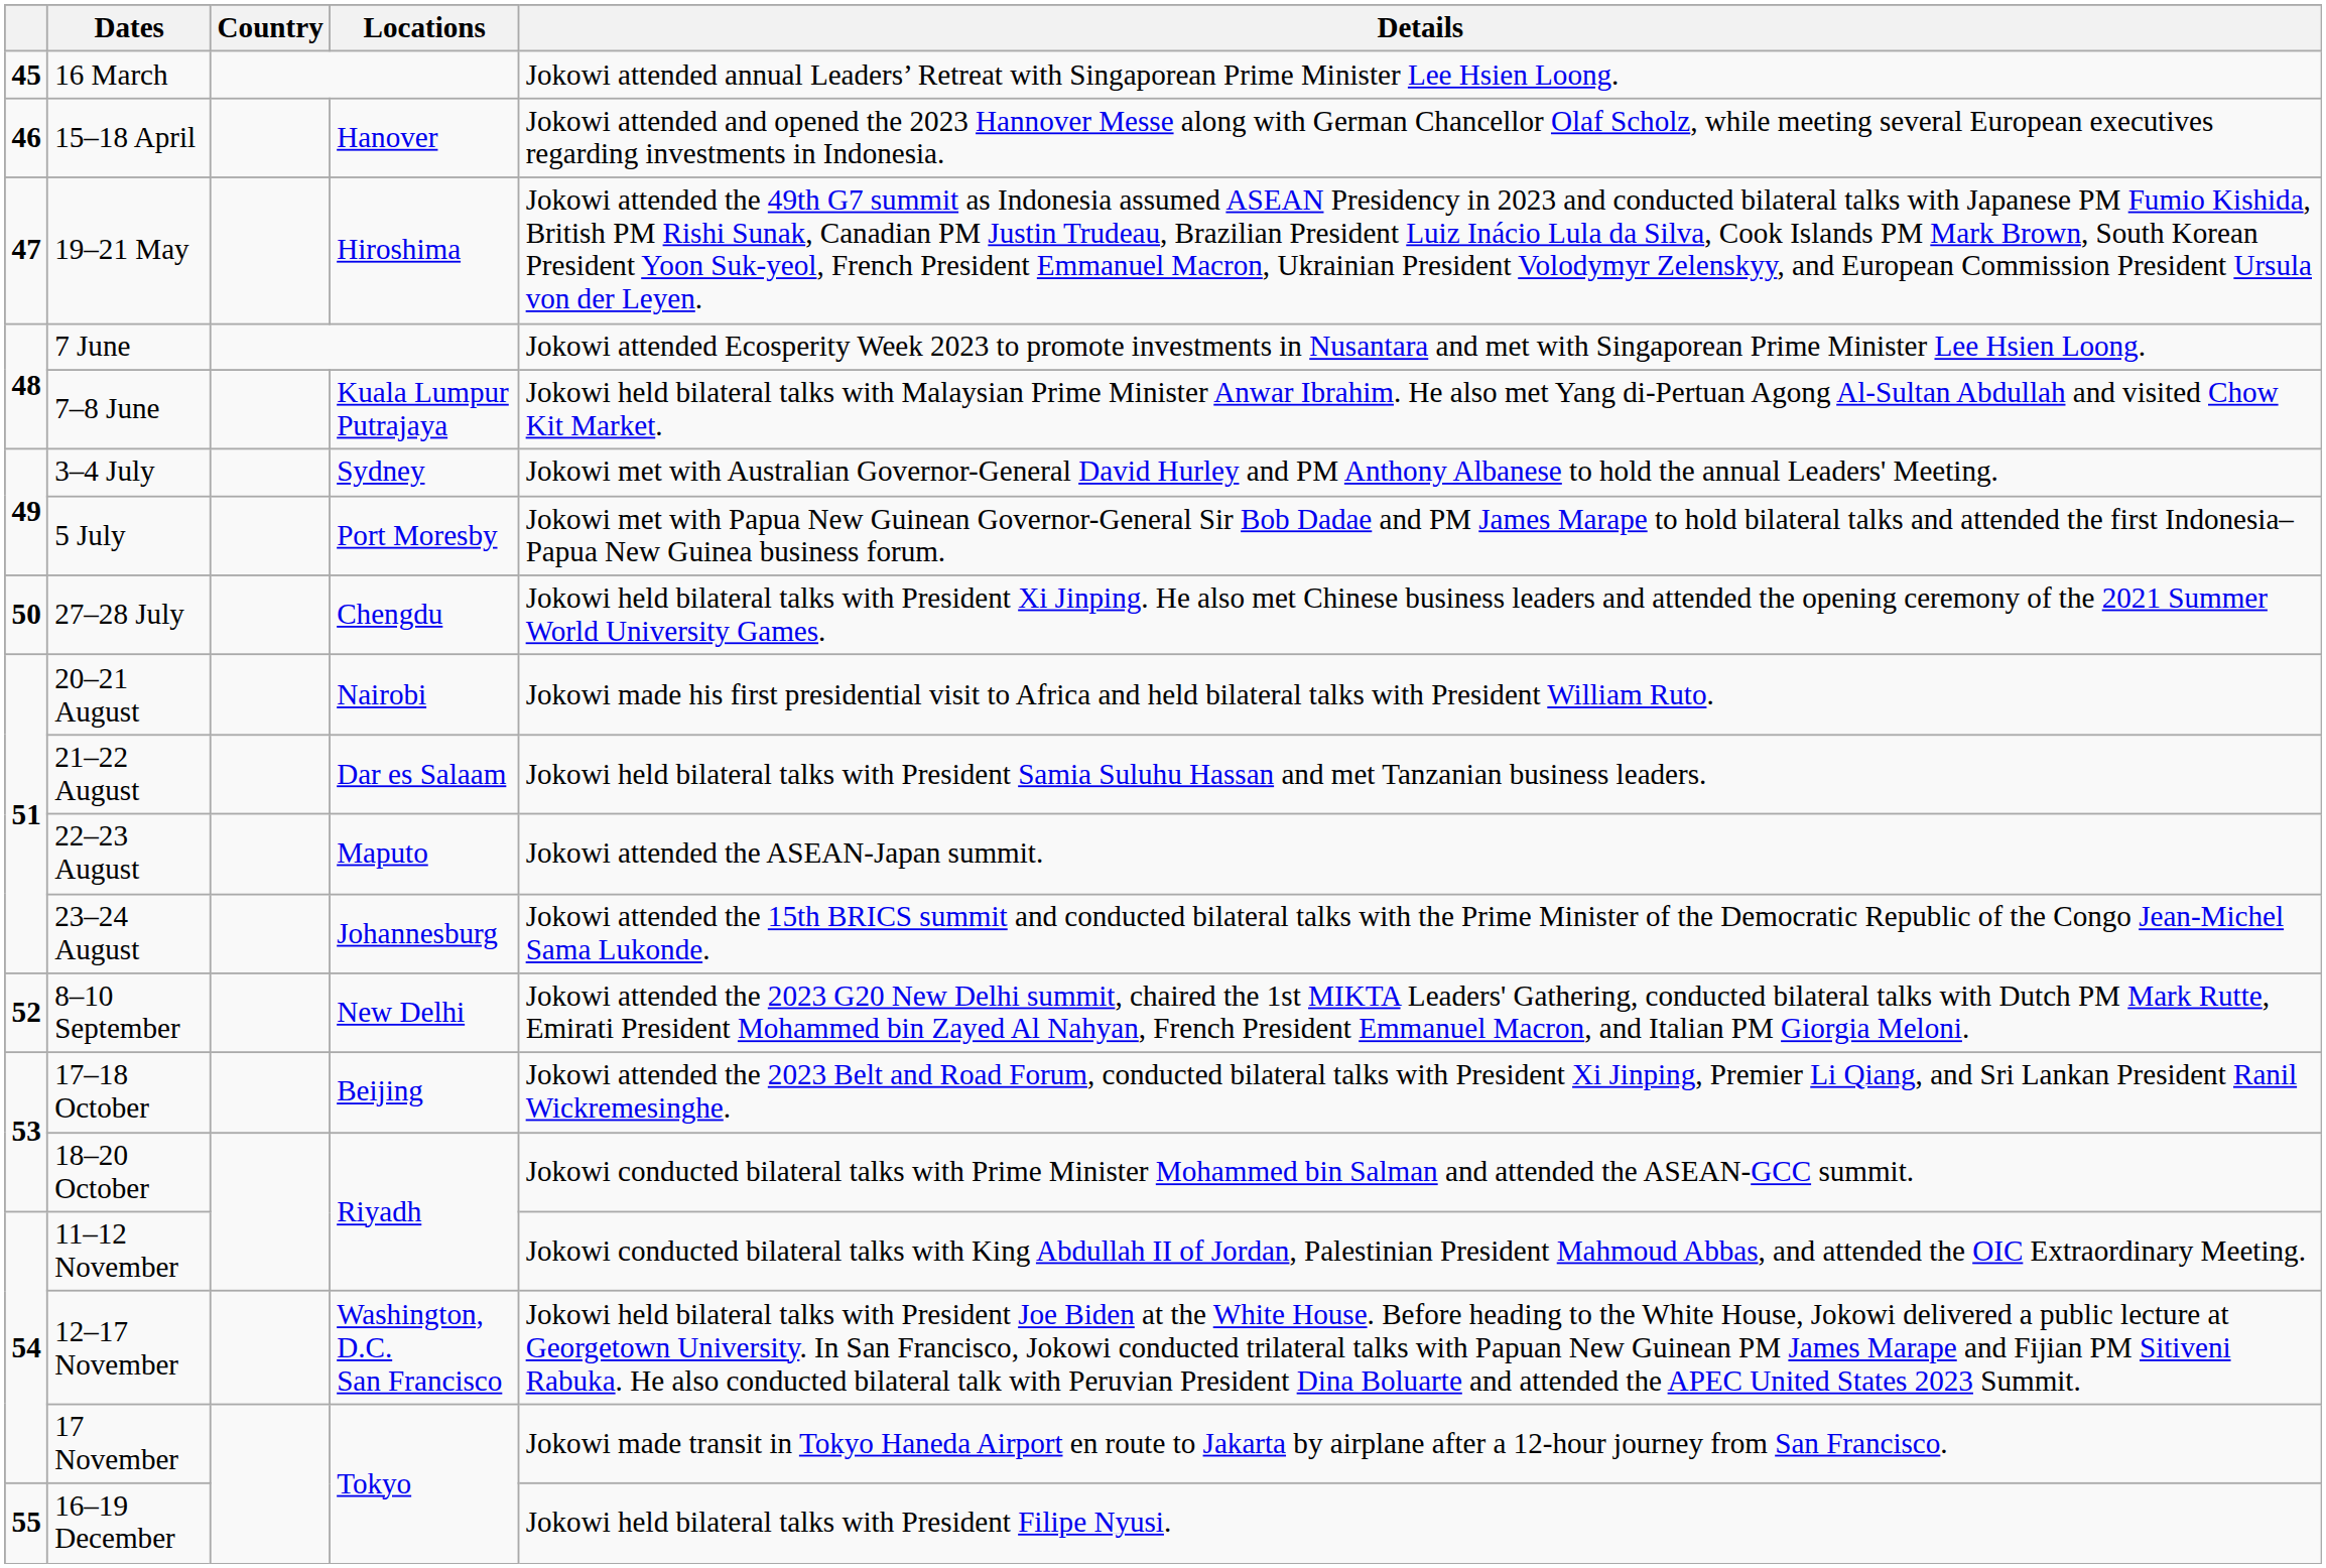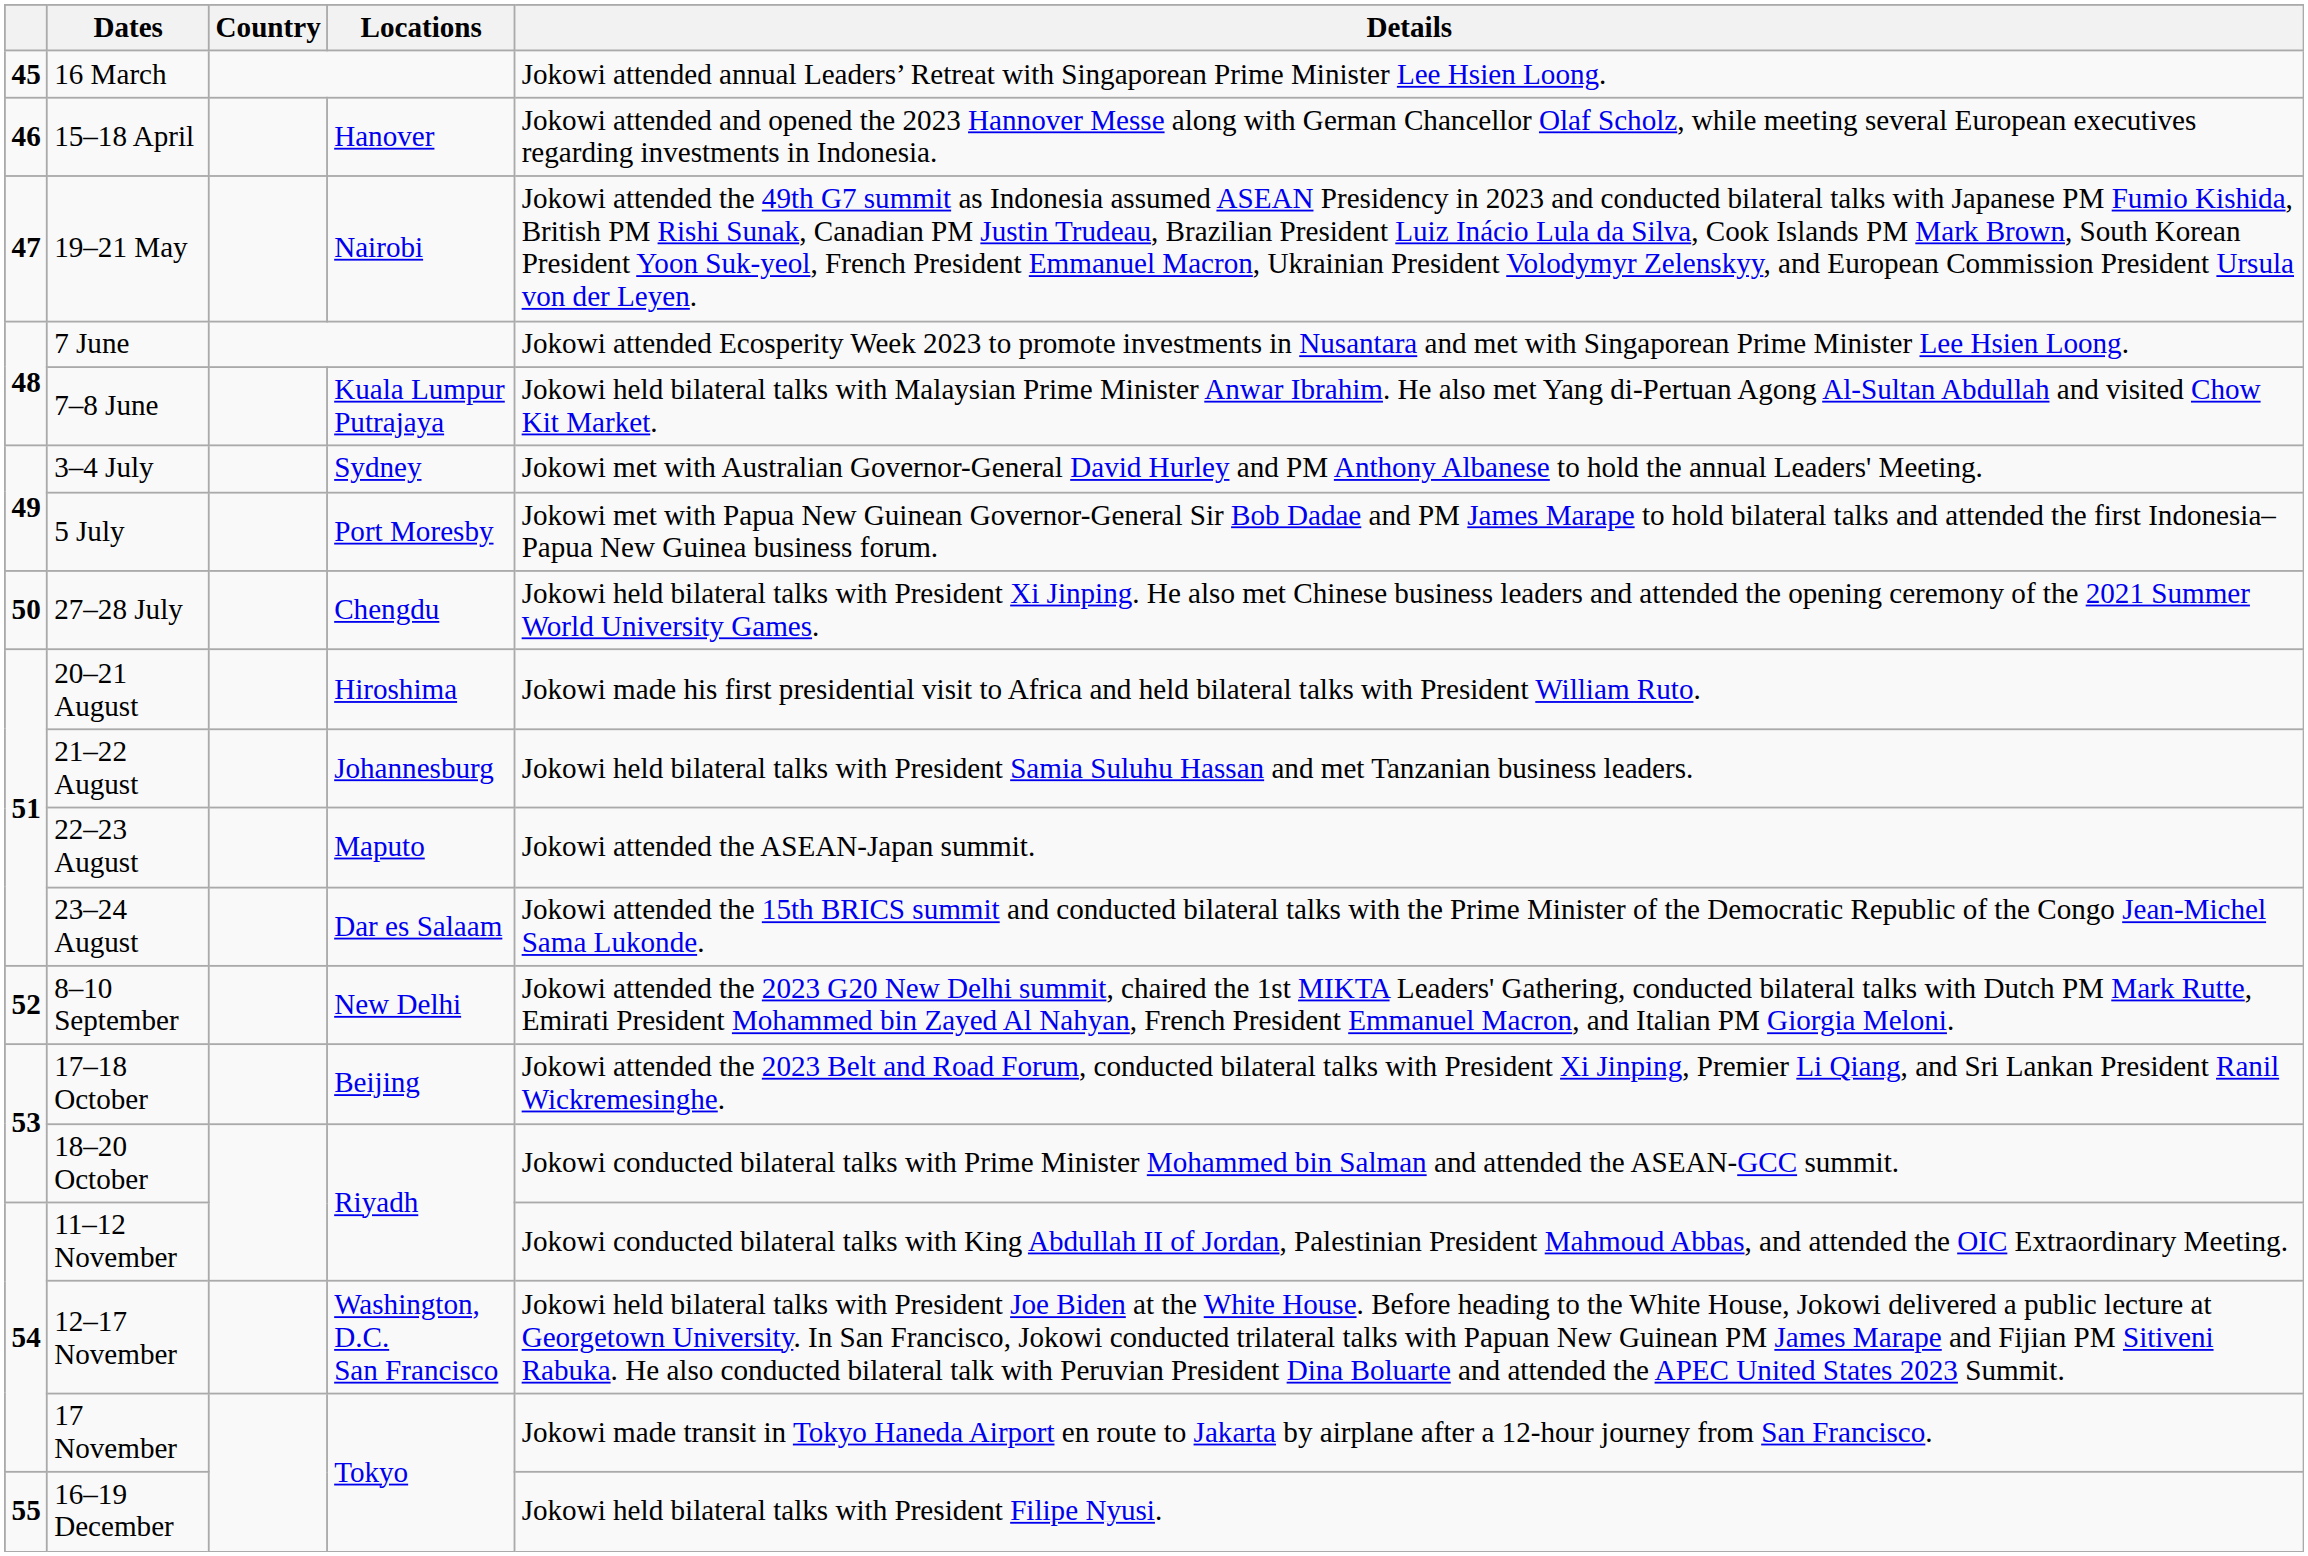 <table class="wikitable sortable" border="1" style="margin: 1em auto 1em auto">
 <tr>
 <th></th>
 <th>Dates</th>
 <th>Country</th>
 <th>Locations</th>
 <th>Details</th>
 </tr>
 <tr>
 <td><strong>45</strong></td>
 <td>16 March</td>
 <td colspan=2></td>
 <td>Jokowi attended annual Leaders’ Retreat with Singaporean Prime Minister <a href='#'>Lee Hsien Loong</a>.</td>
 </tr>
 <tr>
 <td><strong>46</strong></td>
 <td>15–18 April</td>
 <td></td>
 <td><a href='#'>Hanover</a></td>
 <td>Jokowi attended and opened the 2023 <a href='#'>Hannover Messe</a> along with German Chancellor <a href='#'>Olaf Scholz</a>, while meeting several European executives regarding investments in Indonesia.</td>
 </tr>
 <tr>
 <td><strong>47</strong></td>
 <td>19–21 May</td>
 <td></td>
-<td><a href='#'>Hiroshima</a></td>
+<td><a href='#'>Nairobi</a></td>
 <td>Jokowi attended the <a href='#'>49th G7 summit</a> as Indonesia assumed <a href='#'>ASEAN</a> Presidency in 2023 and conducted bilateral talks with Japanese PM <a href='#'>Fumio Kishida</a>, British PM <a href='#'>Rishi Sunak</a>, Canadian PM <a href='#'>Justin Trudeau</a>, Brazilian President <a href='#'>Luiz Inácio Lula da Silva</a>, Cook Islands PM <a href='#'>Mark Brown</a>, South Korean President <a href='#'>Yoon Suk-yeol</a>, French President <a href='#'>Emmanuel Macron</a>, Ukrainian President <a href='#'>Volodymyr Zelenskyy</a>, and European Commission President <a href='#'>Ursula von der Leyen</a>.</td>
 </tr>
 <tr>
 <td rowspan=2><strong>48</strong></td>
 <td>7 June</td>
 <td colspan=2></td>
 <td>Jokowi attended Ecosperity Week 2023 to promote investments in <a href='#'>Nusantara</a> and met with Singaporean Prime Minister <a href='#'>Lee Hsien Loong</a>.</td>
 </tr>
 <tr>
 <td>7–8 June</td>
 <td></td>
 <td><a href='#'>Kuala Lumpur</a><br><a href='#'>Putrajaya</a></td>
 <td>Jokowi held bilateral talks with Malaysian Prime Minister <a href='#'>Anwar Ibrahim</a>. He also met Yang di-Pertuan Agong <a href='#'>Al-Sultan Abdullah</a> and visited <a href='#'>Chow Kit Market</a>.</td>
 </tr>
 <tr>
 <td rowspan=2><strong>49</strong></td>
 <td>3–4 July</td>
 <td></td>
 <td><a href='#'>Sydney</a></td>
 <td>Jokowi met with Australian Governor-General <a href='#'>David Hurley</a> and PM <a href='#'>Anthony Albanese</a> to hold the annual Leaders' Meeting.</td>
 </tr>
 <tr>
 <td>5 July</td>
 <td></td>
 <td><a href='#'>Port Moresby</a></td>
 <td>Jokowi met with Papua New Guinean Governor-General Sir <a href='#'>Bob Dadae</a> and PM <a href='#'>James Marape</a> to hold bilateral talks and attended the first Indonesia–Papua New Guinea business forum.</td>
 </tr>
 <tr>
 <td><strong>50</strong></td>
 <td>27–28 July</td>
 <td></td>
 <td><a href='#'>Chengdu</a></td>
 <td>Jokowi held bilateral talks with President <a href='#'>Xi Jinping</a>. He also met Chinese business leaders and attended the opening ceremony of the <a href='#'>2021 Summer World University Games</a>.</td>
 </tr>
 <tr>
 <td rowspan=4><strong>51</strong></td>
 <td>20–21 August</td>
 <td></td>
-<td><a href='#'>Nairobi</a></td>
+<td><a href='#'>Hiroshima</a></td>
 <td>Jokowi made his first presidential visit to Africa and held bilateral talks with President <a href='#'>William Ruto</a>.</td>
 </tr>
 <tr>
 <td>21–22 August</td>
 <td></td>
-<td><a href='#'>Dar es Salaam</a></td>
+<td><a href='#'>Johannesburg</a></td>
 <td>Jokowi held bilateral talks with President <a href='#'>Samia Suluhu Hassan</a> and met Tanzanian business leaders.</td>
 </tr>
 <tr>
 <td>22–23 August</td>
 <td></td>
 <td><a href='#'>Maputo</a></td>
 <td>Jokowi attended the ASEAN-Japan summit.</td>
 </tr>
 <tr>
 <td>23–24 August</td>
 <td></td>
-<td><a href='#'>Johannesburg</a></td>
+<td><a href='#'>Dar es Salaam</a></td>
 <td>Jokowi attended the <a href='#'>15th BRICS summit</a> and conducted bilateral talks with the Prime Minister of the Democratic Republic of the Congo <a href='#'>Jean-Michel Sama Lukonde</a>.</td>
 </tr>
 <tr>
 <td><strong>52</strong></td>
 <td>8–10 September</td>
 <td></td>
 <td><a href='#'>New Delhi</a></td>
 <td>Jokowi attended the <a href='#'>2023 G20 New Delhi summit</a>, chaired the 1st <a href='#'>MIKTA</a> Leaders' Gathering, conducted bilateral talks with Dutch PM <a href='#'>Mark Rutte</a>, Emirati President <a href='#'>Mohammed bin Zayed Al Nahyan</a>, French President <a href='#'>Emmanuel Macron</a>, and Italian PM <a href='#'>Giorgia Meloni</a>.</td>
 </tr>
 <tr>
 <td rowspan=2><strong>53</strong></td>
 <td>17–18 October</td>
 <td></td>
 <td><a href='#'>Beijing</a></td>
 <td>Jokowi attended the <a href='#'>2023 Belt and Road Forum</a>, conducted bilateral talks with President <a href='#'>Xi Jinping</a>, Premier <a href='#'>Li Qiang</a>, and Sri Lankan President <a href='#'>Ranil Wickremesinghe</a>.</td>
 </tr>
 <tr>
 <td>18–20 October</td>
 <td rowspan=2></td>
 <td rowspan=2><a href='#'>Riyadh</a></td>
 <td>Jokowi conducted bilateral talks with Prime Minister <a href='#'>Mohammed bin Salman</a> and attended the ASEAN-<a href='#'>GCC</a> summit.</td>
 </tr>
 <tr>
 <td rowspan=3><strong>54</strong></td>
 <td>11–12 November</td>
 <td>Jokowi conducted bilateral talks with King <a href='#'>Abdullah II of Jordan</a>, Palestinian President <a href='#'>Mahmoud Abbas</a>, and attended the <a href='#'>OIC</a> Extraordinary Meeting.</td>
 </tr>
 <tr>
 <td>12–17 November</td>
 <td></td>
 <td><a href='#'>Washington, D.C.</a><br><a href='#'>San Francisco</a></td>
 <td>Jokowi held bilateral talks with President <a href='#'>Joe Biden</a> at the <a href='#'>White House</a>. Before heading to the White House, Jokowi delivered a public lecture at <a href='#'>Georgetown University</a>. In San Francisco, Jokowi conducted trilateral talks with Papuan New Guinean PM <a href='#'>James Marape</a> and Fijian PM <a href='#'>Sitiveni Rabuka</a>. He also conducted bilateral talk with Peruvian President <a href='#'>Dina Boluarte</a> and attended the <a href='#'>APEC United States 2023</a> Summit.</td>
 </tr>
 <tr>
 <td>17 November</td>
 <td rowspan=2></td>
 <td rowspan=2><a href='#'>Tokyo</a></td>
 <td>Jokowi made transit in <a href='#'>Tokyo Haneda Airport</a> en route to <a href='#'>Jakarta</a> by airplane after a 12-hour journey from <a href='#'>San Francisco</a>.</td>
 </tr>
 <tr>
 <td><strong>55</strong></td>
 <td>16–19 December</td>
 <td>Jokowi held bilateral talks with President <a href='#'>Filipe Nyusi</a>.</td>
 </tr>
 </table>
